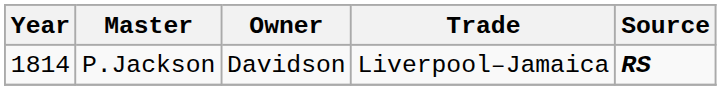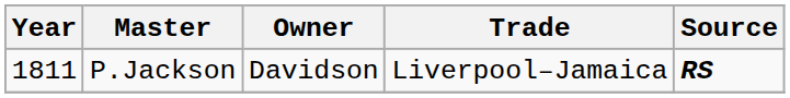 <table class=" wikitable">
 <tr>
 <th>Year</th>
 <th>Master</th>
 <th>Owner</th>
 <th>Trade</th>
 <th>Source</th>
 </tr>
 <tr>
-<td>1814</td>
+<td>1811</td>
 <td>P.Jackson</td>
 <td>Davidson</td>
 <td>Liverpool–Jamaica</td>
 <td><strong><em>RS</em></strong></td>
 </tr>
 <tr>
 </tr>
 </table>
